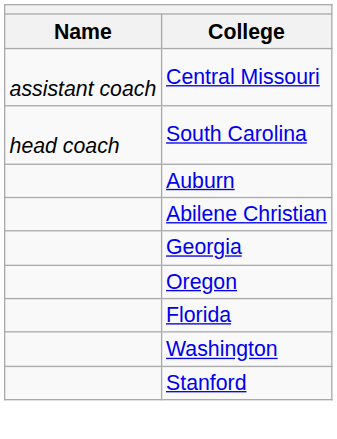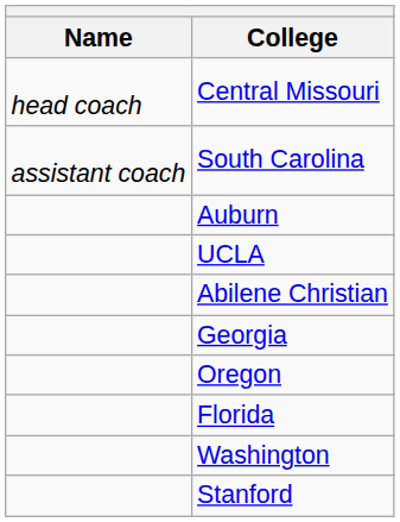 <table class="wikitable sortable">
 <tr>
 <th colspan=2></th>
 </tr>
 <tr>
 <th>Name</th>
 <th>College</th>
 </tr>
 <tr>
-<td><br><em>assistant coach</em></td>
+<td><br><em>head coach</em></td>
 <td><a href='#'>Central Missouri</a></td>
 </tr>
 <tr>
-<td><br><em>head coach</em></td>
+<td><br><em>assistant coach</em></td>
 <td><a href='#'>South Carolina</a></td>
 </tr>
 <tr>
 <td></td>
 <td><a href='#'>Auburn</a></td>
+</tr>
+<tr>
+<td></td>
+<td><a href='#'>UCLA</a></td>
 </tr>
 <tr>
 <td></td>
 <td><a href='#'>Abilene Christian</a></td>
 </tr>
 <tr>
 <td></td>
 <td><a href='#'>Georgia</a></td>
 </tr>
 <tr>
 <td></td>
 <td><a href='#'>Oregon</a></td>
 </tr>
 <tr>
 <td></td>
 <td><a href='#'>Florida</a></td>
 </tr>
 <tr>
 <td></td>
 <td><a href='#'>Washington</a></td>
 </tr>
 <tr>
 <td></td>
 <td><a href='#'>Stanford</a></td>
 </tr>
 </table>
